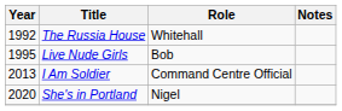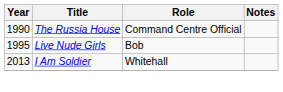 <table class="wikitable sortable">
 <tr>
 <th>Year</th>
 <th>Title</th>
 <th>Role</th>
 <th class="unsortable">Notes</th>
 </tr>
 <tr>
-<td>1992</td>
+<td>1990</td>
 <td><em><a href='#'>The Russia House</a></em></td>
-<td>Whitehall</td>
+<td>Command Centre Official</td>
 <td></td>
 </tr>
 <tr>
 <td>1995</td>
 <td><em><a href='#'>Live Nude Girls</a></em></td>
 <td>Bob</td>
 <td></td>
 </tr>
 <tr>
 <td>2013</td>
 <td><em><a href='#'>I Am Soldier</a></em></td>
-<td>Command Centre Official</td>
-<td></td>
-</tr>
-<tr>
-<td>2020</td>
-<td><em><a href='#'>She's in Portland</a></em></td>
-<td>Nigel</td>
+<td>Whitehall</td>
 <td></td>
 </tr>
 <tr>
 </tr>
 </table>
